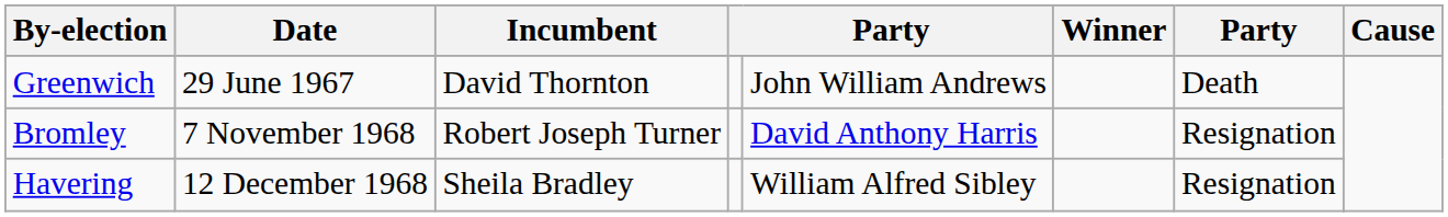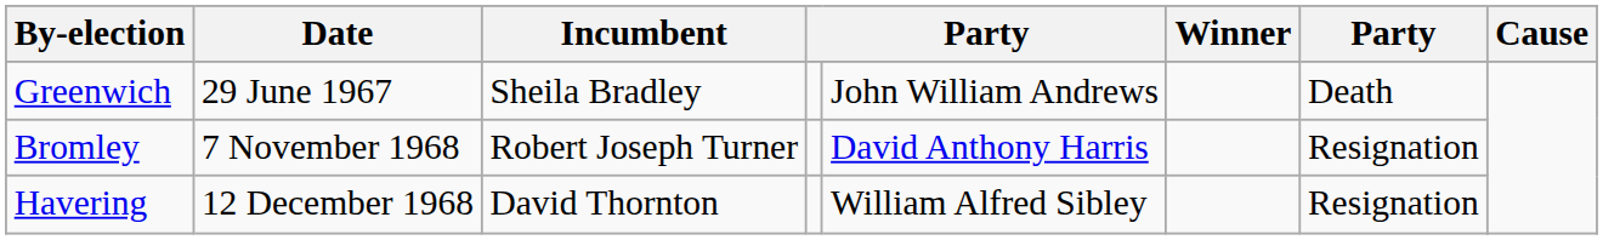 <table class="wikitable sortable">
 <tr>
 <th>By-election</th>
 <th>Date</th>
 <th>Incumbent</th>
 <th colspan=2>Party</th>
 <th>Winner</th>
 <th colspan=2>Party</th>
 <th>Cause</th>
 </tr>
 <tr>
 <td><a href='#'>Greenwich</a></td>
 <td>29 June 1967</td>
-<td>David Thornton</td>
+<td>Sheila Bradley</td>
 <td></td>
 <td>John William Andrews</td>
 <td></td>
 <td>Death</td>
 </tr>
 <tr>
 <td><a href='#'>Bromley</a></td>
 <td>7 November 1968</td>
 <td>Robert Joseph Turner</td>
 <td></td>
 <td><a href='#'>David Anthony Harris</a></td>
 <td></td>
 <td>Resignation</td>
 </tr>
 <tr>
 <td><a href='#'>Havering</a></td>
 <td>12 December 1968</td>
-<td>Sheila Bradley</td>
+<td>David Thornton</td>
 <td></td>
 <td>William Alfred Sibley</td>
 <td></td>
 <td>Resignation</td>
 </tr>
 </table>
